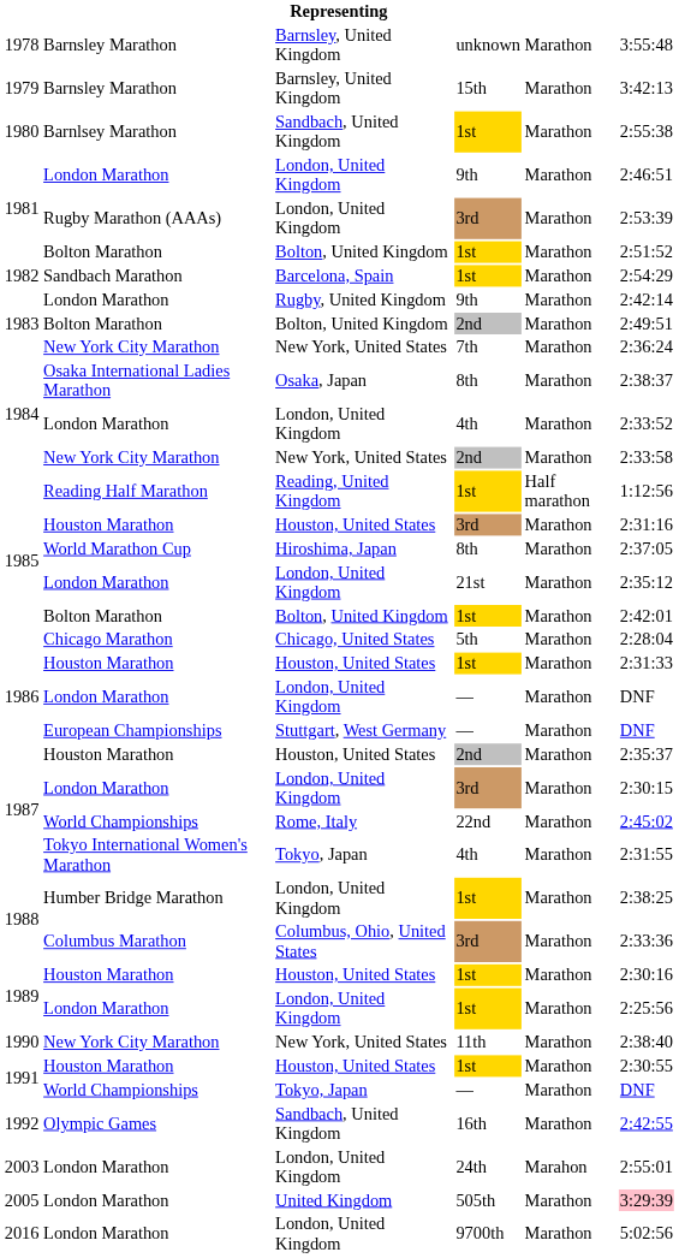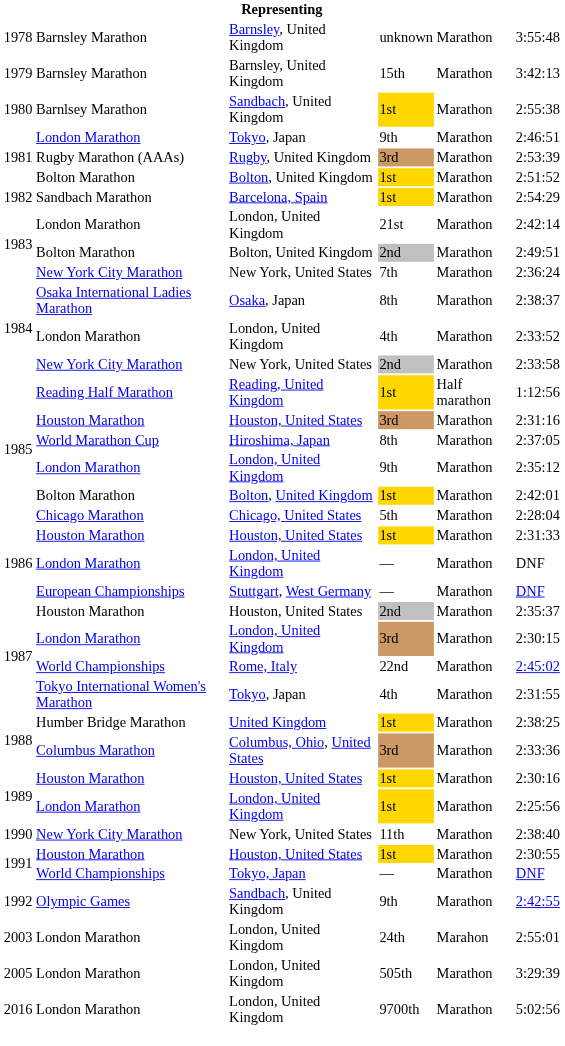 <table>
 <tr>
 <th colspan="9">Representing </th>
 </tr>
 <tr>
 <td>1978</td>
 <td>Barnsley Marathon</td>
 <td><a href='#'>Barnsley</a>, United Kingdom</td>
 <td>unknown</td>
 <td>Marathon</td>
 <td>3:55:48</td>
 </tr>
 <tr>
 <td>1979</td>
 <td>Barnsley Marathon</td>
 <td>Barnsley, United Kingdom</td>
 <td>15th</td>
 <td>Marathon</td>
 <td>3:42:13</td>
 </tr>
 <tr>
 <td>1980</td>
 <td>Barnlsey Marathon</td>
 <td><a href='#'>Sandbach</a>, United Kingdom</td>
 <td bgcolor=gold>1st</td>
 <td>Marathon</td>
 <td>2:55:38</td>
 </tr>
 <tr>
 <td rowspan=3>1981</td>
 <td><a href='#'>London Marathon</a></td>
-<td><a href='#'>London, United Kingdom</a></td>
+<td><a href='#'>Tokyo</a>, Japan</td>
 <td>9th</td>
 <td>Marathon</td>
 <td>2:46:51</td>
 </tr>
 <tr>
 <td>Rugby Marathon (AAAs)</td>
-<td>London, United Kingdom</td>
+<td><a href='#'>Rugby</a>, United Kingdom</td>
 <td bgcolor=cc9966>3rd</td>
 <td>Marathon</td>
 <td>2:53:39</td>
 </tr>
 <tr>
 <td>Bolton Marathon</td>
 <td><a href='#'>Bolton</a>, United Kingdom</td>
 <td bgcolor=gold>1st</td>
 <td>Marathon</td>
 <td>2:51:52</td>
 </tr>
 <tr>
 <td>1982</td>
 <td>Sandbach Marathon</td>
 <td><a href='#'>Barcelona, Spain</a></td>
 <td bgcolor=gold>1st</td>
 <td>Marathon</td>
 <td>2:54:29</td>
 </tr>
 <tr>
 <td rowspan=3>1983</td>
 <td>London Marathon</td>
-<td><a href='#'>Rugby</a>, United Kingdom</td>
-<td>9th</td>
+<td>London, United Kingdom</td>
+<td>21st</td>
 <td>Marathon</td>
 <td>2:42:14</td>
 </tr>
 <tr>
 <td>Bolton Marathon</td>
 <td>Bolton, United Kingdom</td>
 <td bgcolor=silver>2nd</td>
 <td>Marathon</td>
 <td>2:49:51</td>
 </tr>
 <tr>
 <td><a href='#'>New York City Marathon</a></td>
 <td>New York, United States</td>
 <td>7th</td>
 <td>Marathon</td>
 <td>2:36:24</td>
 </tr>
 <tr>
 <td rowspan=3>1984</td>
 <td><a href='#'>Osaka International Ladies Marathon</a></td>
 <td><a href='#'>Osaka</a>, Japan</td>
 <td>8th</td>
 <td>Marathon</td>
 <td>2:38:37</td>
 </tr>
 <tr>
 <td>London Marathon</td>
 <td>London, United Kingdom</td>
 <td>4th</td>
 <td>Marathon</td>
 <td>2:33:52</td>
 </tr>
 <tr>
 <td><a href='#'>New York City Marathon</a></td>
 <td>New York, United States</td>
 <td bgcolor="silver">2nd</td>
 <td>Marathon</td>
 <td>2:33:58</td>
 </tr>
 <tr>
 <td rowspan=6>1985</td>
 <td><a href='#'>Reading Half Marathon</a></td>
 <td><a href='#'>Reading, United Kingdom</a></td>
 <td bgcolor="gold">1st</td>
 <td>Half marathon</td>
 <td>1:12:56</td>
 </tr>
 <tr>
 <td><a href='#'>Houston Marathon</a></td>
 <td><a href='#'>Houston, United States</a></td>
 <td bgcolor="cc9966">3rd</td>
 <td>Marathon</td>
 <td>2:31:16</td>
 </tr>
 <tr>
 <td><a href='#'>World Marathon Cup</a></td>
 <td><a href='#'>Hiroshima, Japan</a></td>
 <td>8th</td>
 <td>Marathon</td>
 <td>2:37:05</td>
 </tr>
 <tr>
 <td><a href='#'>London Marathon</a></td>
 <td><a href='#'>London, United Kingdom</a></td>
-<td>21st</td>
+<td>9th</td>
 <td>Marathon</td>
 <td>2:35:12</td>
 </tr>
 <tr>
 <td>Bolton Marathon</td>
 <td><a href='#'>Bolton</a>, <a href='#'>United Kingdom</a></td>
 <td bgcolor="gold">1st</td>
 <td>Marathon</td>
 <td>2:42:01</td>
 </tr>
 <tr>
 <td><a href='#'>Chicago Marathon</a></td>
 <td><a href='#'>Chicago, United States</a></td>
 <td bgcolor="white">5th</td>
 <td>Marathon</td>
 <td>2:28:04</td>
 </tr>
 <tr>
 <td rowspan=3>1986</td>
 <td><a href='#'>Houston Marathon</a></td>
 <td><a href='#'>Houston, United States</a></td>
 <td bgcolor="gold">1st</td>
 <td>Marathon</td>
 <td>2:31:33</td>
 </tr>
 <tr>
 <td><a href='#'>London Marathon</a></td>
 <td><a href='#'>London, United Kingdom</a></td>
 <td>—</td>
 <td>Marathon</td>
 <td>DNF</td>
 </tr>
 <tr>
 <td><a href='#'>European Championships</a></td>
 <td><a href='#'>Stuttgart</a>, <a href='#'>West Germany</a></td>
 <td>—</td>
 <td>Marathon</td>
 <td><a href='#'>DNF</a></td>
 </tr>
 <tr>
 <td rowspan=4>1987</td>
 <td>Houston Marathon</td>
 <td>Houston, United States</td>
 <td bgcolor=silver>2nd</td>
 <td>Marathon</td>
 <td>2:35:37</td>
 </tr>
 <tr>
 <td><a href='#'>London Marathon</a></td>
 <td><a href='#'>London, United Kingdom</a></td>
 <td bgcolor="cc9966">3rd</td>
 <td>Marathon</td>
 <td>2:30:15</td>
 </tr>
 <tr>
 <td><a href='#'>World Championships</a></td>
 <td><a href='#'>Rome, Italy</a></td>
 <td>22nd</td>
 <td>Marathon</td>
 <td><a href='#'>2:45:02</a></td>
 </tr>
 <tr>
 <td><a href='#'>Tokyo International Women's Marathon</a></td>
 <td><a href='#'>Tokyo</a>, Japan</td>
 <td>4th</td>
 <td>Marathon</td>
 <td>2:31:55</td>
 </tr>
 <tr>
 <td rowspan=2>1988</td>
 <td>Humber Bridge Marathon</td>
-<td>London, United Kingdom</td>
+<td><a href='#'>United Kingdom</a></td>
 <td bgcolor="gold">1st</td>
 <td>Marathon</td>
 <td>2:38:25</td>
 </tr>
 <tr>
 <td><a href='#'>Columbus Marathon</a></td>
 <td><a href='#'>Columbus, Ohio</a>, <a href='#'>United States</a></td>
 <td bgcolor="cc9966">3rd</td>
 <td>Marathon</td>
 <td>2:33:36</td>
 </tr>
 <tr>
 <td rowspan=2>1989</td>
 <td><a href='#'>Houston Marathon</a></td>
 <td><a href='#'>Houston, United States</a></td>
 <td bgcolor="gold">1st</td>
 <td>Marathon</td>
 <td>2:30:16</td>
 </tr>
 <tr>
 <td><a href='#'>London Marathon</a></td>
 <td><a href='#'>London, United Kingdom</a></td>
 <td bgcolor="gold">1st</td>
 <td>Marathon</td>
 <td>2:25:56</td>
 </tr>
 <tr>
 <td>1990</td>
 <td><a href='#'>New York City Marathon</a></td>
 <td>New York, United States</td>
 <td>11th</td>
 <td>Marathon</td>
 <td>2:38:40</td>
 </tr>
 <tr>
 <td rowspan=2>1991</td>
 <td><a href='#'>Houston Marathon</a></td>
 <td><a href='#'>Houston, United States</a></td>
 <td bgcolor="gold">1st</td>
 <td>Marathon</td>
 <td>2:30:55</td>
 </tr>
 <tr>
 <td><a href='#'>World Championships</a></td>
 <td><a href='#'>Tokyo, Japan</a></td>
 <td>—</td>
 <td>Marathon</td>
 <td><a href='#'>DNF</a></td>
 </tr>
 <tr>
 <td>1992</td>
 <td><a href='#'>Olympic Games</a></td>
 <td><a href='#'>Sandbach</a>, United Kingdom</td>
-<td>16th</td>
+<td>9th</td>
 <td>Marathon</td>
 <td><a href='#'>2:42:55</a></td>
 </tr>
 <tr>
 <td>2003</td>
 <td>London Marathon</td>
 <td>London, United Kingdom</td>
 <td>24th</td>
 <td>Marahon</td>
 <td>2:55:01</td>
 </tr>
 <tr>
 <td>2005</td>
 <td>London Marathon</td>
-<td><a href='#'>United Kingdom</a></td>
+<td>London, United Kingdom</td>
 <td>505th</td>
 <td>Marathon</td>
-<td style="background: pink;">3:29:39</td>
+<td>3:29:39</td>
 </tr>
 <tr>
 <td>2016</td>
 <td>London Marathon</td>
 <td>London, United Kingdom</td>
 <td>9700th</td>
 <td>Marathon</td>
 <td>5:02:56</td>
 </tr>
 </table>
